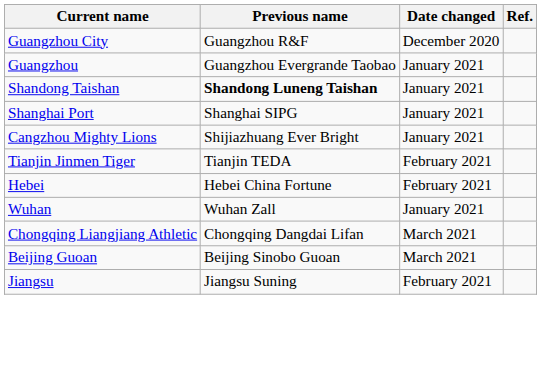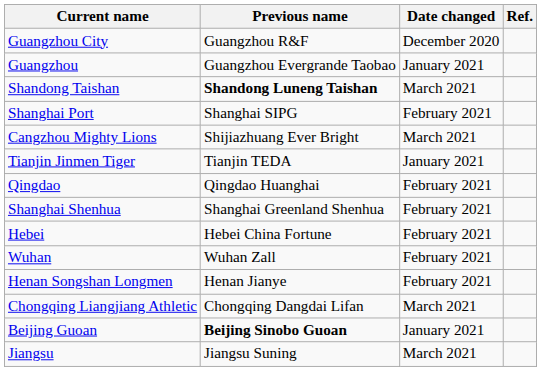 <table class="wikitable sortable" style="text-align:left;">
 <tr>
 <th>Current name</th>
 <th>Previous name</th>
 <th>Date changed</th>
 <th>Ref.</th>
 </tr>
 <tr>
 <td><a href='#'>Guangzhou City</a></td>
 <td>Guangzhou R&F</td>
 <td>December 2020</td>
 <td></td>
 </tr>
 <tr>
 <td><a href='#'>Guangzhou</a></td>
 <td>Guangzhou Evergrande Taobao</td>
 <td>January 2021</td>
 <td></td>
 </tr>
 <tr>
 <td><a href='#'>Shandong Taishan</a></td>
 <td><strong>Shandong Luneng Taishan</strong></td>
-<td>January 2021</td>
+<td>March 2021</td>
 <td></td>
 </tr>
 <tr>
 <td><a href='#'>Shanghai Port</a></td>
 <td>Shanghai SIPG</td>
-<td>January 2021</td>
+<td>February 2021</td>
 <td></td>
 </tr>
 <tr>
 <td><a href='#'>Cangzhou Mighty Lions</a></td>
 <td>Shijiazhuang Ever Bright</td>
-<td>January 2021</td>
+<td>March 2021</td>
 <td></td>
 </tr>
 <tr>
 <td><a href='#'>Tianjin Jinmen Tiger</a></td>
 <td>Tianjin TEDA</td>
+<td>January 2021</td>
+<td></td>
+</tr>
+<tr>
+<td><a href='#'>Qingdao</a></td>
+<td>Qingdao Huanghai</td>
+<td>February 2021</td>
+<td></td>
+</tr>
+<tr>
+<td><a href='#'>Shanghai Shenhua</a></td>
+<td>Shanghai Greenland Shenhua</td>
 <td>February 2021</td>
 <td></td>
 </tr>
 <tr>
 <td><a href='#'>Hebei</a></td>
 <td>Hebei China Fortune</td>
 <td>February 2021</td>
 <td></td>
 </tr>
 <tr>
 <td><a href='#'>Wuhan</a></td>
 <td>Wuhan Zall</td>
-<td>January 2021</td>
+<td>February 2021</td>
+<td></td>
+</tr>
+<tr>
+<td><a href='#'>Henan Songshan Longmen</a></td>
+<td>Henan Jianye</td>
+<td>February 2021</td>
 <td></td>
 </tr>
 <tr>
 <td><a href='#'>Chongqing Liangjiang Athletic</a></td>
 <td>Chongqing Dangdai Lifan</td>
 <td>March 2021</td>
 <td></td>
 </tr>
 <tr>
 <td><a href='#'>Beijing Guoan</a></td>
-<td>Beijing Sinobo Guoan</td>
-<td>March 2021</td>
+<td><strong>Beijing Sinobo Guoan</strong></td>
+<td>January 2021</td>
 <td></td>
 </tr>
 <tr>
 <td><a href='#'>Jiangsu</a></td>
 <td>Jiangsu Suning</td>
-<td>February 2021</td>
+<td>March 2021</td>
 <td></td>
 </tr>
 </table>
